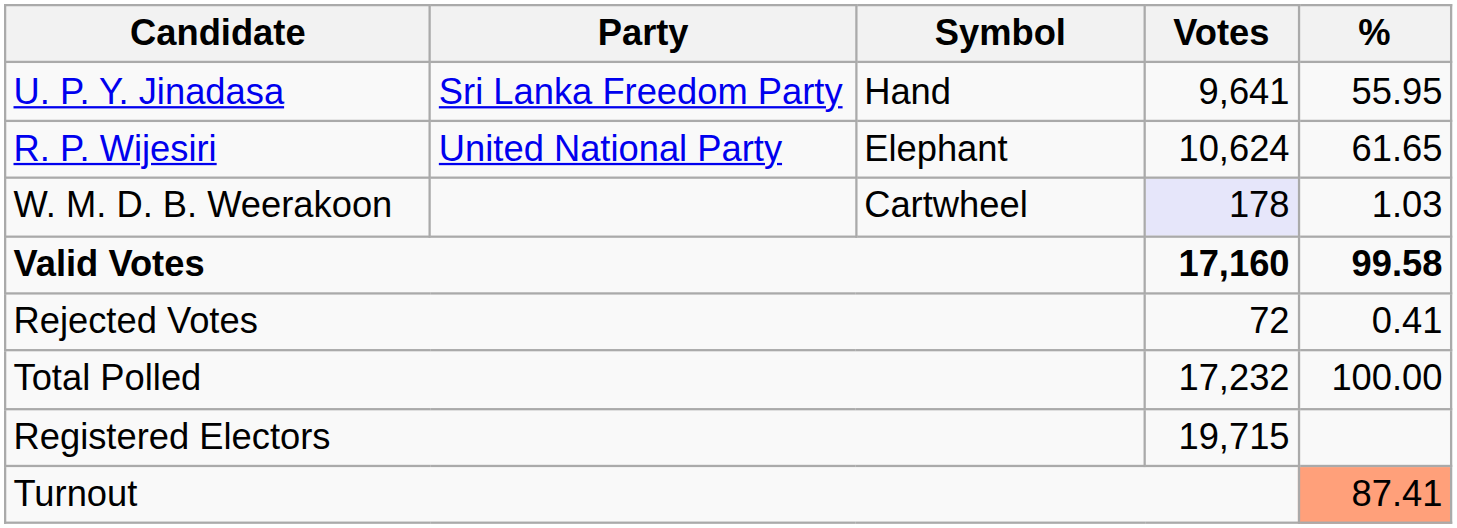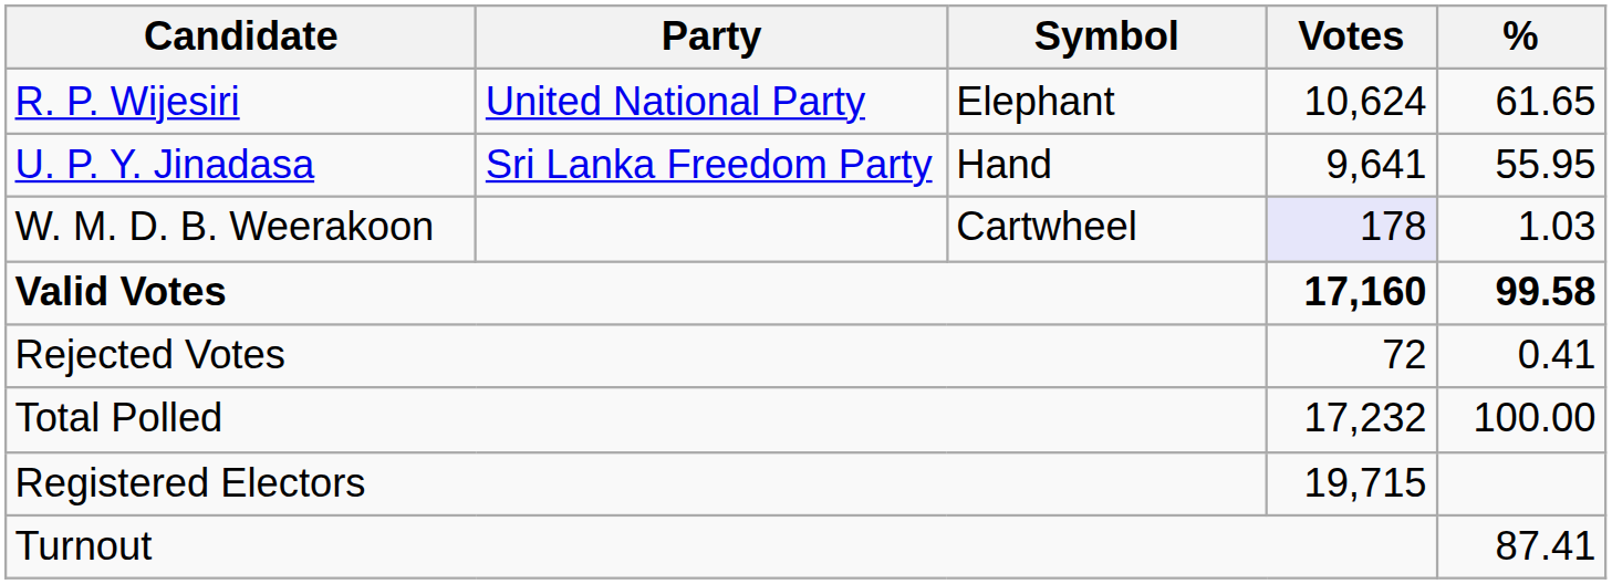 <table class="wikitable" border="1" style="text-align:right;">
 <tr>
 <th align=left width="180">Candidate</th>
 <th align=left width="180">Party</th>
 <th align=left width="120">Symbol</th>
 <th align=left width="60">Votes</th>
 <th align=left width="60">%</th>
 </tr>
 <tr>
+<td align=left><a href='#'>R. P. Wijesiri</a></td>
+<td align=left><a href='#'>United National Party</a></td>
+<td align=left>Elephant</td>
+<td align=right>10,624</td>
+<td align=right>61.65</td>
+</tr>
+<tr>
 <td align=left><a href='#'>U. P. Y. Jinadasa</a></td>
 <td align=left><a href='#'>Sri Lanka Freedom Party</a></td>
 <td align=left>Hand</td>
 <td align=right>9,641</td>
 <td align=right>55.95</td>
-</tr>
-<tr>
-<td align=left><a href='#'>R. P. Wijesiri</a></td>
-<td align=left><a href='#'>United National Party</a></td>
-<td align=left>Elephant</td>
-<td align=right>10,624</td>
-<td align=right>61.65</td>
 </tr>
 <tr>
 <td align=left>W. M. D. B. Weerakoon</td>
 <td align=left></td>
 <td align=left>Cartwheel</td>
 <td align=right style="background: lavender;">178</td>
 <td align=right>1.03</td>
 </tr>
 <tr>
 <td align=left colspan=3><strong>Valid Votes</strong></td>
 <td align=right><strong>17,160</strong></td>
 <td align=right><strong>99.58</strong></td>
 </tr>
 <tr>
 <td align=left colspan=3>Rejected Votes</td>
 <td align=right>72</td>
 <td align=right>0.41</td>
 </tr>
 <tr>
 <td align=left colspan=3>Total Polled</td>
 <td align=right>17,232</td>
 <td align=right>100.00</td>
 </tr>
 <tr>
 <td align=left colspan=3>Registered Electors</td>
 <td align=right>19,715</td>
 <td></td>
 </tr>
 <tr>
 <td align=left colspan=4>Turnout</td>
-<td align=right style="background: lightsalmon;">87.41</td>
+<td align=right>87.41</td>
 </tr>
 </table>
